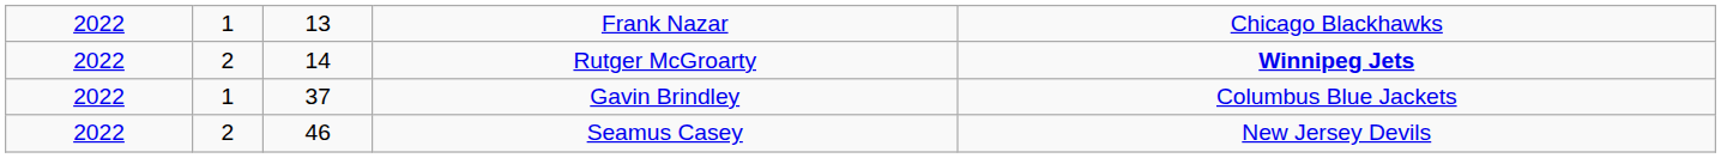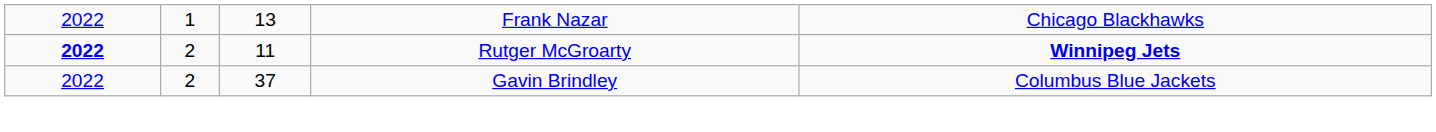 <table class="wikitable" width="60%">
 <tr align="center" bgcolor="">
 <td><a href='#'>2022</a></td>
 <td>1</td>
 <td>13</td>
 <td><a href='#'>Frank Nazar</a></td>
 <td><a href='#'>Chicago Blackhawks</a></td>
 </tr>
 <tr align="center" bgcolor="">
-<td><a href='#'>2022</a></td>
+<td><strong><a href='#'>2022</a></strong></td>
 <td>2</td>
-<td>14</td>
+<td>11</td>
 <td><a href='#'>Rutger McGroarty</a></td>
 <td><strong><a href='#'>Winnipeg Jets</a></strong></td>
 </tr>
 <tr align="center" bgcolor="">
 <td><a href='#'>2022</a></td>
-<td>1</td>
+<td>2</td>
 <td>37</td>
 <td><a href='#'>Gavin Brindley</a></td>
 <td><a href='#'>Columbus Blue Jackets</a></td>
 </tr>
-<tr align="center" bgcolor="">
-<td><a href='#'>2022</a></td>
-<td>2</td>
-<td>46</td>
-<td><a href='#'>Seamus Casey</a></td>
-<td><a href='#'>New Jersey Devils</a></td>
-</tr>
 </table>
